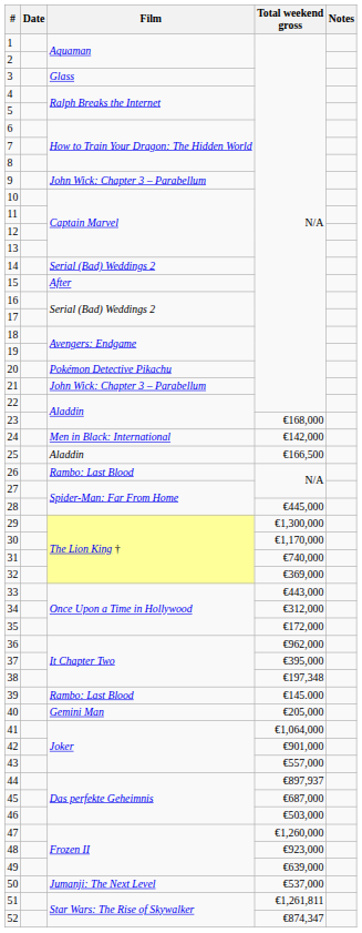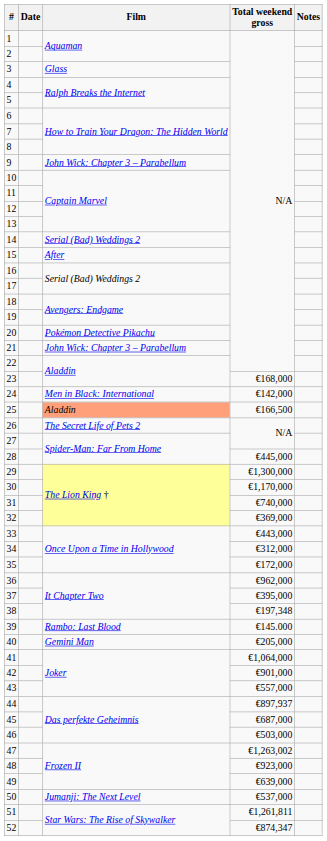 <table class="wikitable sortable">
 <tr>
 <th>#</th>
 <th>Date</th>
 <th>Film</th>
 <th>Total weekend<br>gross</th>
 <th>Notes</th>
 </tr>
 <tr>
 <td>1</td>
 <td></td>
 <td rowspan="2"><em><a href='#'>Aquaman</a></em></td>
 <td rowspan="22" style="text-align:right">N/A</td>
 <td></td>
 </tr>
 <tr>
 <td>2</td>
 <td></td>
 <td></td>
 </tr>
 <tr>
 <td>3</td>
 <td></td>
 <td rowspan="1"><em><a href='#'>Glass</a></em></td>
 <td></td>
 </tr>
 <tr>
 <td>4</td>
 <td></td>
 <td rowspan="2"><em><a href='#'>Ralph Breaks the Internet</a></em></td>
 <td></td>
 </tr>
 <tr>
 <td>5</td>
 <td></td>
 <td></td>
 </tr>
 <tr>
 <td>6</td>
 <td></td>
 <td rowspan="3"><em><a href='#'>How to Train Your Dragon: The Hidden World</a></em></td>
 <td></td>
 </tr>
 <tr>
 <td>7</td>
 <td></td>
 <td></td>
 </tr>
 <tr>
 <td>8</td>
 <td></td>
 <td></td>
 </tr>
 <tr>
 <td>9</td>
 <td></td>
 <td rowspan="1"><em><a href='#'>John Wick: Chapter 3 – Parabellum</a></em></td>
 <td></td>
 </tr>
 <tr>
 <td>10</td>
 <td></td>
 <td rowspan="4"><em><a href='#'>Captain Marvel</a></em></td>
 <td></td>
 </tr>
 <tr>
 <td>11</td>
 <td></td>
 <td></td>
 </tr>
 <tr>
 <td>12</td>
 <td></td>
 <td></td>
 </tr>
 <tr>
 <td>13</td>
 <td></td>
 <td></td>
 </tr>
 <tr>
 <td>14</td>
 <td></td>
 <td rowspan="1"><em><a href='#'>Serial (Bad) Weddings 2</a></em></td>
 <td></td>
 </tr>
 <tr>
 <td>15</td>
 <td></td>
 <td rowspan="1"><em><a href='#'>After</a></em></td>
 <td></td>
 </tr>
 <tr>
 <td>16</td>
 <td></td>
 <td rowspan="2"><em>Serial (Bad) Weddings 2</em></td>
 <td></td>
 </tr>
 <tr>
 <td>17</td>
 <td></td>
 <td></td>
 </tr>
 <tr>
 <td>18</td>
 <td></td>
 <td rowspan="2"><em><a href='#'>Avengers: Endgame</a></em></td>
 <td></td>
 </tr>
 <tr>
 <td>19</td>
 <td></td>
 <td></td>
 </tr>
 <tr>
 <td>20</td>
 <td></td>
 <td rowspan="1"><em><a href='#'>Pokémon Detective Pikachu</a></em></td>
 <td></td>
 </tr>
 <tr>
 <td>21</td>
 <td></td>
 <td rowspan="1"><em><a href='#'>John Wick: Chapter 3 – Parabellum</a></em></td>
 <td></td>
 </tr>
 <tr>
 <td>22</td>
 <td></td>
 <td rowspan="2"><em><a href='#'>Aladdin</a></em></td>
 <td></td>
 </tr>
 <tr>
 <td>23</td>
 <td></td>
 <td style="text-align:right">€168,000</td>
 <td></td>
 </tr>
 <tr>
 <td>24</td>
 <td></td>
 <td><em><a href='#'>Men in Black: International</a></em></td>
 <td style="text-align:right">€142,000</td>
 <td></td>
 </tr>
 <tr>
 <td>25</td>
 <td></td>
-<td><em>Aladdin</em></td>
+<td style="background: lightsalmon;"><em>Aladdin</em></td>
 <td style="text-align:right">€166,500</td>
 <td></td>
 </tr>
 <tr>
 <td>26</td>
 <td></td>
-<td><em><a href='#'>Rambo: Last Blood</a></em></td>
+<td rowspan="1"><em><a href='#'>The Secret Life of Pets 2</a></em></td>
 <td rowspan="2" style="text-align:right">N/A</td>
 <td></td>
 </tr>
 <tr>
 <td>27</td>
 <td></td>
 <td rowspan="2"><em><a href='#'>Spider-Man: Far From Home</a></em></td>
 <td></td>
 </tr>
 <tr>
 <td>28</td>
 <td></td>
 <td style="text-align:right">€445,000</td>
 <td></td>
 </tr>
 <tr>
 <td>29</td>
 <td></td>
 <td rowspan="4" style="background-color:#FFFF99"><em><a href='#'>The Lion King</a></em> †</td>
 <td style="text-align:right">€1,300,000</td>
 <td></td>
 </tr>
 <tr>
 <td>30</td>
 <td></td>
 <td style="text-align:right">€1,170,000</td>
 <td></td>
 </tr>
 <tr>
 <td>31</td>
 <td></td>
 <td style="text-align:right">€740,000</td>
 <td></td>
 </tr>
 <tr>
 <td>32</td>
 <td></td>
 <td style="text-align:right">€369,000</td>
 <td></td>
 </tr>
 <tr>
 <td>33</td>
 <td></td>
 <td rowspan="3"><em><a href='#'>Once Upon a Time in Hollywood</a></em></td>
 <td style="text-align:right">€443,000</td>
 <td></td>
 </tr>
 <tr>
 <td>34</td>
 <td></td>
 <td style="text-align:right">€312,000</td>
 <td></td>
 </tr>
 <tr>
 <td>35</td>
 <td></td>
 <td style="text-align:right">€172,000</td>
 <td></td>
 </tr>
 <tr>
 <td>36</td>
 <td></td>
 <td rowspan="3"><em><a href='#'>It Chapter Two</a></em></td>
 <td style="text-align:right">€962,000</td>
 <td></td>
 </tr>
 <tr>
 <td>37</td>
 <td></td>
 <td style="text-align:right">€395,000</td>
 <td></td>
 </tr>
 <tr>
 <td>38</td>
 <td></td>
 <td style="text-align:right">€197,348</td>
 <td></td>
 </tr>
 <tr>
 <td>39</td>
 <td></td>
 <td><em><a href='#'>Rambo: Last Blood</a></em></td>
 <td style="text-align:right">€145.000</td>
 <td></td>
 </tr>
 <tr>
 <td>40</td>
 <td></td>
 <td rowspan="1"><em><a href='#'>Gemini Man</a></em></td>
 <td style="text-align:right">€205,000</td>
 <td></td>
 </tr>
 <tr>
 <td>41</td>
 <td></td>
 <td rowspan="3"><em><a href='#'>Joker</a></em></td>
 <td style="text-align:right">€1,064,000</td>
 <td></td>
 </tr>
 <tr>
 <td>42</td>
 <td></td>
 <td style="text-align:right">€901,000</td>
 <td></td>
 </tr>
 <tr>
 <td>43</td>
 <td></td>
 <td style="text-align:right">€557,000</td>
 <td></td>
 </tr>
 <tr>
 <td>44</td>
 <td></td>
 <td rowspan="3"><em><a href='#'>Das perfekte Geheimnis</a></em></td>
 <td style="text-align:right">€897,937</td>
 <td></td>
 </tr>
 <tr>
 <td>45</td>
 <td></td>
 <td style="text-align:right">€687,000</td>
 <td></td>
 </tr>
 <tr>
 <td>46</td>
 <td></td>
 <td style="text-align:right">€503,000</td>
 <td></td>
 </tr>
 <tr>
 <td>47</td>
 <td></td>
 <td rowspan="3"><em><a href='#'>Frozen II</a></em></td>
-<td style="text-align:right">€1,260,000</td>
+<td style="text-align:right">€1,263,002</td>
 <td></td>
 </tr>
 <tr>
 <td>48</td>
 <td></td>
 <td style="text-align:right">€923,000</td>
 <td></td>
 </tr>
 <tr>
 <td>49</td>
 <td></td>
 <td style="text-align:right">€639,000</td>
 <td></td>
 </tr>
 <tr>
 <td>50</td>
 <td></td>
 <td><em><a href='#'>Jumanji: The Next Level</a></em></td>
 <td style="text-align:right">€537,000</td>
 <td></td>
 </tr>
 <tr>
 <td>51</td>
 <td></td>
 <td rowspan="2"><em><a href='#'>Star Wars: The Rise of Skywalker</a></em></td>
 <td style="text-align:right">€1,261,811</td>
 <td></td>
 </tr>
 <tr>
 <td>52</td>
 <td></td>
 <td style="text-align:right">€874,347</td>
 <td></td>
 </tr>
 </table>
